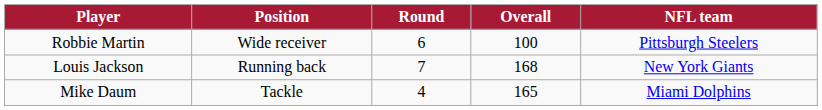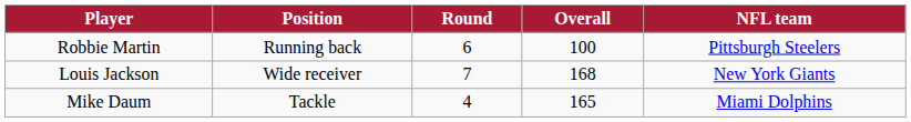 <table class="wikitable" width="65%">
 <tr align="center" style="background:#A81933;color:#FFFFFF;">
 <td><strong>Player</strong></td>
 <td><strong>Position</strong></td>
 <td><strong>Round</strong></td>
 <td><strong>Overall</strong></td>
 <td><strong>NFL team</strong></td>
 </tr>
 <tr align="center" bgcolor="">
 <td>Robbie Martin</td>
-<td>Wide receiver</td>
+<td>Running back</td>
 <td>6</td>
 <td>100</td>
 <td><a href='#'>Pittsburgh Steelers</a></td>
 </tr>
 <tr align="center" bgcolor="">
 <td>Louis Jackson</td>
-<td>Running back</td>
+<td>Wide receiver</td>
 <td>7</td>
 <td>168</td>
 <td><a href='#'>New York Giants</a></td>
 </tr>
 <tr align="center" bgcolor="">
 <td>Mike Daum</td>
 <td>Tackle</td>
 <td>4</td>
 <td>165</td>
 <td><a href='#'>Miami Dolphins</a></td>
 </tr>
 </table>
